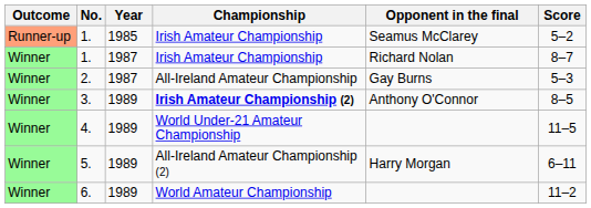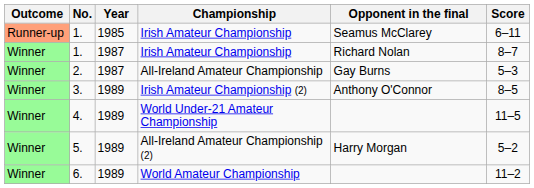 <table class="wikitable sortable">
 <tr>
 <th width="80">Outcome</th>
 <th width="20">No.</th>
 <th width="50">Year</th>
 <th style="width:250px;">Championship</th>
 <th style="width:200px;">Opponent in the final</th>
 <th style="width:50px;">Score</th>
 </tr>
 <tr>
 <td style="background:#ffa07a;">Runner-up</td>
 <td>1.</td>
 <td>1985</td>
 <td><a href='#'>Irish Amateur Championship</a></td>
 <td> Seamus McClarey</td>
-<td align="center">5–2</td>
+<td align="center">6–11</td>
 </tr>
 <tr>
 <td style="background:#98FB98">Winner</td>
 <td>1.</td>
 <td>1987</td>
 <td><a href='#'>Irish Amateur Championship</a></td>
 <td> Richard Nolan</td>
 <td align="center">8–7</td>
 </tr>
 <tr>
 <td style="background:#98FB98">Winner</td>
 <td>2.</td>
 <td>1987</td>
 <td>All-Ireland Amateur Championship</td>
 <td> Gay Burns</td>
 <td align="center">5–3</td>
 </tr>
 <tr>
 <td style="background:#98fb98;">Winner</td>
 <td>3.</td>
 <td>1989</td>
-<td><strong><a href='#'>Irish Amateur Championship</a> <small>(2)</small></strong></td>
+<td><a href='#'>Irish Amateur Championship</a> <small>(2)</small></td>
 <td> Anthony O'Connor</td>
 <td align="center">8–5</td>
 </tr>
 <tr>
 <td style="background:#98fb98;">Winner</td>
 <td>4.</td>
 <td>1989</td>
 <td><a href='#'>World Under-21 Amateur Championship</a></td>
 <td> </td>
 <td align="center">11–5</td>
 </tr>
 <tr>
 <td style="background:#98FB98">Winner</td>
 <td>5.</td>
 <td>1989</td>
 <td>All-Ireland Amateur Championship <small>(2)</small></td>
 <td> Harry Morgan</td>
-<td align="center">6–11</td>
+<td align="center">5–2</td>
 </tr>
 <tr>
 <td style="background:#98fb98;">Winner</td>
 <td>6.</td>
 <td>1989</td>
 <td><a href='#'>World Amateur Championship</a></td>
 <td> </td>
 <td align="center">11–2</td>
 </tr>
 </table>
